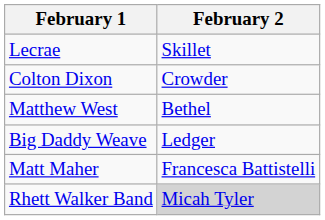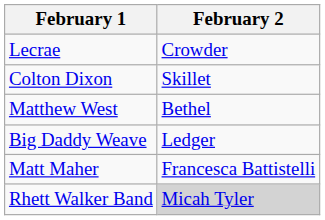 <table class="wikitable">
 <tr>
 <th>February 1</th>
 <th>February 2</th>
 </tr>
 <tr>
 <td><a href='#'>Lecrae</a></td>
-<td><a href='#'>Skillet</a></td>
+<td><a href='#'>Crowder</a></td>
 </tr>
 <tr>
 <td><a href='#'>Colton Dixon</a></td>
-<td><a href='#'>Crowder</a></td>
+<td><a href='#'>Skillet</a></td>
 </tr>
 <tr>
 <td><a href='#'>Matthew West</a></td>
 <td><a href='#'>Bethel</a></td>
 </tr>
 <tr>
 <td><a href='#'>Big Daddy Weave</a></td>
 <td><a href='#'>Ledger</a></td>
 </tr>
 <tr>
 <td><a href='#'>Matt Maher</a></td>
 <td><a href='#'>Francesca Battistelli</a></td>
 </tr>
 <tr>
 <td><a href='#'>Rhett Walker Band</a></td>
 <td style="background: lightgrey;"><a href='#'>Micah Tyler</a></td>
 </tr>
 </table>
